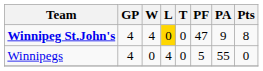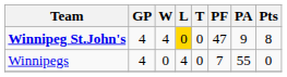 <table class="wikitable">
 <tr>
 <th>Team</th>
 <th>GP</th>
 <th>W</th>
 <th>L</th>
 <th>T</th>
 <th>PF</th>
 <th>PA</th>
 <th>Pts</th>
 </tr>
 <tr align="center">
 <td align="left"><strong><a href='#'>Winnipeg St.John's</a></strong></td>
 <td>4</td>
 <td>4</td>
 <td style="background: gold;">0</td>
 <td>0</td>
 <td>47</td>
 <td>9</td>
 <td>8</td>
 </tr>
 <tr align="center">
 <td align="left"><a href='#'>Winnipegs</a></td>
 <td>4</td>
 <td>0</td>
 <td>4</td>
 <td>0</td>
-<td>5</td>
+<td>7</td>
 <td>55</td>
 <td>0</td>
 </tr>
 <tr align="center">
 </tr>
 </table>
